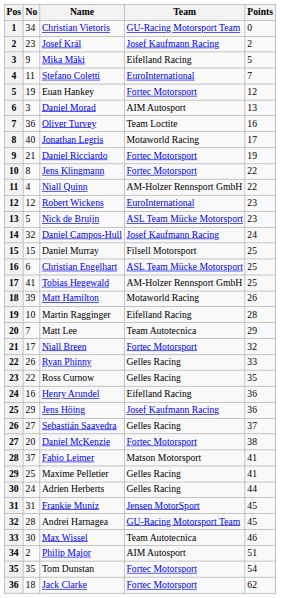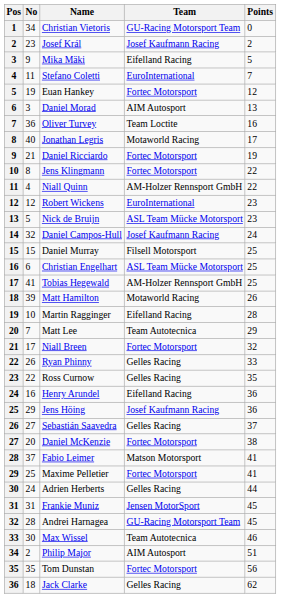 <table class="wikitable" style="font-size: 90%">
 <tr>
 <th>Pos</th>
 <th>No</th>
 <th>Name</th>
 <th>Team</th>
 <th>Points</th>
 </tr>
 <tr>
 <th>1</th>
 <td>34</td>
 <td> <a href='#'>Christian Vietoris</a></td>
 <td><a href='#'>GU-Racing Motorsport Team</a></td>
 <td>0</td>
 </tr>
 <tr>
 <th>2</th>
 <td>23</td>
 <td> <a href='#'>Josef Král</a></td>
 <td><a href='#'>Josef Kaufmann Racing</a></td>
 <td>2</td>
 </tr>
 <tr>
 <th>3</th>
 <td>9</td>
 <td> <a href='#'>Mika Mäki</a></td>
 <td>Eifelland Racing</td>
 <td>5</td>
 </tr>
 <tr>
 <th>4</th>
 <td>11</td>
 <td> <a href='#'>Stefano Coletti</a></td>
 <td><a href='#'>EuroInternational</a></td>
 <td>7</td>
 </tr>
 <tr>
 <th>5</th>
 <td>19</td>
 <td> Euan Hankey</td>
 <td><a href='#'>Fortec Motorsport</a></td>
 <td>12</td>
 </tr>
 <tr>
 <th>6</th>
 <td>3</td>
 <td> <a href='#'>Daniel Morad</a></td>
 <td>AIM Autosport</td>
 <td>13</td>
 </tr>
 <tr>
 <th>7</th>
 <td>36</td>
 <td> <a href='#'>Oliver Turvey</a></td>
 <td>Team Loctite</td>
 <td>16</td>
 </tr>
 <tr>
 <th>8</th>
 <td>40</td>
 <td> <a href='#'>Jonathan Legris</a></td>
 <td>Motaworld Racing</td>
 <td>17</td>
 </tr>
 <tr>
 <th>9</th>
 <td>21</td>
 <td> <a href='#'>Daniel Ricciardo</a></td>
 <td><a href='#'>Fortec Motorsport</a></td>
 <td>19</td>
 </tr>
 <tr>
 <th>10</th>
 <td>8</td>
 <td> <a href='#'>Jens Klingmann</a></td>
 <td><a href='#'>Fortec Motorsport</a></td>
 <td>22</td>
 </tr>
 <tr>
 <th>11</th>
 <td>4</td>
 <td> <a href='#'>Niall Quinn</a></td>
 <td>AM-Holzer Rennsport GmbH</td>
 <td>22</td>
 </tr>
 <tr>
 <th>12</th>
 <td>12</td>
 <td> <a href='#'>Robert Wickens</a></td>
 <td><a href='#'>EuroInternational</a></td>
 <td>23</td>
 </tr>
 <tr>
 <th>13</th>
 <td>5</td>
 <td> <a href='#'>Nick de Bruijn</a></td>
 <td><a href='#'>ASL Team Mücke Motorsport</a></td>
 <td>23</td>
 </tr>
 <tr>
 <th>14</th>
 <td>32</td>
 <td> <a href='#'>Daniel Campos-Hull</a></td>
 <td><a href='#'>Josef Kaufmann Racing</a></td>
 <td>24</td>
 </tr>
 <tr>
 <th>15</th>
 <td>15</td>
 <td> Daniel Murray</td>
 <td>Filsell Motorsport</td>
 <td>25</td>
 </tr>
 <tr>
 <th>16</th>
 <td>6</td>
 <td> <a href='#'>Christian Engelhart</a></td>
 <td><a href='#'>ASL Team Mücke Motorsport</a></td>
 <td>25</td>
 </tr>
 <tr>
 <th>17</th>
 <td>41</td>
 <td> <a href='#'>Tobias Hegewald</a></td>
 <td>AM-Holzer Rennsport GmbH</td>
 <td>25</td>
 </tr>
 <tr>
 <th>18</th>
 <td>39</td>
 <td> <a href='#'>Matt Hamilton</a></td>
 <td>Motaworld Racing</td>
 <td>26</td>
 </tr>
 <tr>
 <th>19</th>
 <td>10</td>
 <td> Martin Ragginger</td>
 <td>Eifelland Racing</td>
 <td>28</td>
 </tr>
 <tr>
 <th>20</th>
 <td>7</td>
 <td> Matt Lee</td>
 <td>Team Autotecnica</td>
 <td>29</td>
 </tr>
 <tr>
 <th>21</th>
 <td>17</td>
 <td> <a href='#'>Niall Breen</a></td>
 <td><a href='#'>Fortec Motorsport</a></td>
 <td>32</td>
 </tr>
 <tr>
 <th>22</th>
 <td>26</td>
 <td> <a href='#'>Ryan Phinny</a></td>
 <td>Gelles Racing</td>
 <td>33</td>
 </tr>
 <tr>
 <th>23</th>
 <td>22</td>
 <td> Ross Curnow</td>
 <td>Gelles Racing</td>
 <td>35</td>
 </tr>
 <tr>
 <th>24</th>
 <td>16</td>
 <td> <a href='#'>Henry Arundel</a></td>
 <td>Eifelland Racing</td>
 <td>36</td>
 </tr>
 <tr>
 <th>25</th>
 <td>29</td>
 <td> <a href='#'>Jens Höing</a></td>
 <td><a href='#'>Josef Kaufmann Racing</a></td>
 <td>36</td>
 </tr>
 <tr>
 <th>26</th>
 <td>27</td>
 <td> <a href='#'>Sebastián Saavedra</a></td>
 <td>Gelles Racing</td>
 <td>37</td>
 </tr>
 <tr>
 <th>27</th>
 <td>20</td>
 <td> <a href='#'>Daniel McKenzie</a></td>
 <td><a href='#'>Fortec Motorsport</a></td>
 <td>38</td>
 </tr>
 <tr>
 <th>28</th>
 <td>37</td>
 <td> <a href='#'>Fabio Leimer</a></td>
 <td>Matson Motorsport</td>
 <td>41</td>
 </tr>
 <tr>
 <th>29</th>
 <td>25</td>
 <td> Maxime Pelletier</td>
-<td>Gelles Racing</td>
+<td><a href='#'>Fortec Motorsport</a></td>
 <td>41</td>
 </tr>
 <tr>
 <th>30</th>
 <td>24</td>
 <td> Adrien Herberts</td>
 <td>Gelles Racing</td>
 <td>44</td>
 </tr>
 <tr>
 <th>31</th>
 <td>31</td>
 <td> <a href='#'>Frankie Muniz</a></td>
 <td><a href='#'>Jensen MotorSport</a></td>
 <td>45</td>
 </tr>
 <tr>
 <th>32</th>
 <td>28</td>
 <td> Andrei Harnagea</td>
 <td><a href='#'>GU-Racing Motorsport Team</a></td>
 <td>45</td>
 </tr>
 <tr>
 <th>33</th>
 <td>30</td>
 <td> <a href='#'>Max Wissel</a></td>
 <td>Team Autotecnica</td>
 <td>46</td>
 </tr>
 <tr>
 <th>34</th>
 <td>2</td>
 <td> <a href='#'>Philip Major</a></td>
 <td>AIM Autosport</td>
 <td>51</td>
 </tr>
 <tr>
 <th>35</th>
 <td>35</td>
 <td> Tom Dunstan</td>
 <td><a href='#'>Fortec Motorsport</a></td>
-<td>54</td>
+<td>56</td>
 </tr>
 <tr>
 <th>36</th>
 <td>18</td>
 <td> <a href='#'>Jack Clarke</a></td>
-<td><a href='#'>Fortec Motorsport</a></td>
+<td>Gelles Racing</td>
 <td>62</td>
 </tr>
 </table>
